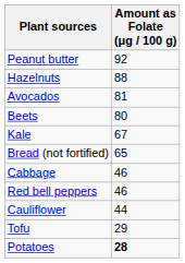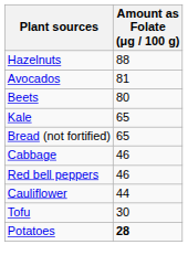 <table class="wikitable">
 <tr>
 <th>Plant sources</th>
 <th>Amount as<br>Folate<br> (μg / 100 g)</th>
-</tr>
-<tr>
-<td><a href='#'>Peanut butter</a></td>
-<td>92</td>
 </tr>
 <tr>
 <td><a href='#'>Hazelnuts</a></td>
 <td>88</td>
 </tr>
 <tr>
 <td><a href='#'>Avocados</a></td>
 <td>81</td>
 </tr>
 <tr>
 <td><a href='#'>Beets</a></td>
 <td>80</td>
 </tr>
 <tr>
 <td><a href='#'>Kale</a></td>
-<td>67</td>
+<td>65</td>
 </tr>
 <tr>
 <td><a href='#'>Bread</a> (not fortified)</td>
 <td>65</td>
 </tr>
 <tr>
 <td><a href='#'>Cabbage</a></td>
 <td>46</td>
 </tr>
 <tr>
 <td><a href='#'>Red bell peppers</a></td>
 <td>46</td>
 </tr>
 <tr>
 <td><a href='#'>Cauliflower</a></td>
 <td>44</td>
 </tr>
 <tr>
 <td><a href='#'>Tofu</a></td>
-<td>29</td>
+<td>30</td>
 </tr>
 <tr>
 <td><a href='#'>Potatoes</a></td>
 <td><strong>28</strong></td>
 </tr>
 </table>
